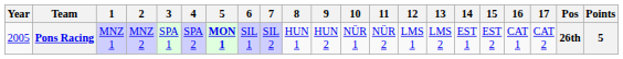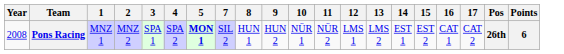 <table class="wikitable" style="text-align:center; font-size:85%">
 <tr>
 <th>Year</th>
 <th>Team</th>
 <th>1</th>
 <th>2</th>
 <th>3</th>
 <th>4</th>
 <th>5</th>
-<th>6</th>
 <th>7</th>
 <th>8</th>
 <th>9</th>
 <th>10</th>
 <th>11</th>
 <th>12</th>
 <th>13</th>
 <th>14</th>
 <th>15</th>
 <th>16</th>
 <th>17</th>
 <th>Pos</th>
 <th>Points</th>
 </tr>
 <tr>
-<td><a href='#'>2005</a></td>
+<td><a href='#'>2008</a></td>
 <th nowrap><a href='#'>Pons Racing</a></th>
 <td style="background:#CFCFFF;"><a href='#'>MNZ<br>1</a><br></td>
 <td style="background:#CFCFFF;"><a href='#'>MNZ<br>2</a><br></td>
 <td style="background:#DFFFDF;"><a href='#'>SPA<br>1</a><br></td>
 <td style="background:#CFCFFF;"><a href='#'>SPA<br>2</a><br></td>
 <td style="background:#DFFFDF;"><strong><a href='#'>MON<br>1</a><br></strong></td>
-<td style="background:#CFCFFF;"><a href='#'>SIL<br>1</a><br></td>
 <td style="background:#CFCFFF;"><a href='#'>SIL<br>2</a><br></td>
 <td><a href='#'>HUN<br>1</a></td>
 <td><a href='#'>HUN<br>2</a></td>
 <td><a href='#'>NÜR<br>1</a></td>
 <td><a href='#'>NÜR<br>2</a></td>
 <td><a href='#'>LMS<br>1</a></td>
 <td><a href='#'>LMS<br>2</a></td>
 <td><a href='#'>EST<br>1</a></td>
 <td><a href='#'>EST<br>2</a></td>
 <td><a href='#'>CAT<br>1</a></td>
 <td><a href='#'>CAT<br>2</a></td>
 <th>26th</th>
-<th>5</th>
+<th>6</th>
 </tr>
 </table>
